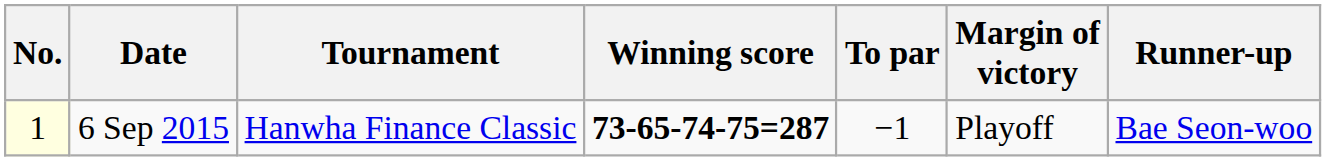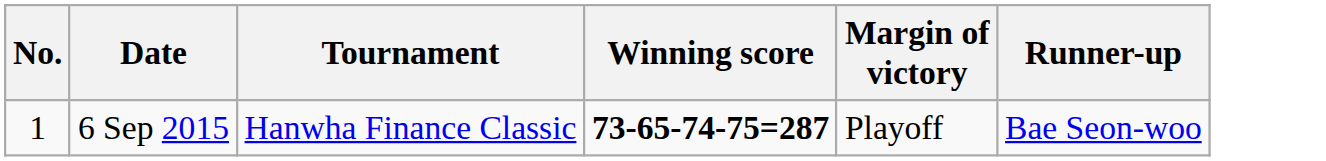 <table class="wikitable " style="font-size:95%;">
 <tr>
 <th>No.</th>
 <th>Date</th>
 <th>Tournament</th>
 <th>Winning score</th>
-<th>To par</th>
 <th>Margin of<br>victory</th>
 <th>Runner-up</th>
 </tr>
 <tr>
-<td align=center style="background: lightyellow;">1</td>
+<td align=center>1</td>
 <td align=right>6 Sep <a href='#'>2015</a></td>
 <td><a href='#'>Hanwha Finance Classic</a></td>
 <td align=right><strong>73-65-74-75=287</strong></td>
-<td align=center>−1</td>
 <td>Playoff</td>
 <td> <a href='#'>Bae Seon-woo</a></td>
 </tr>
 </table>
